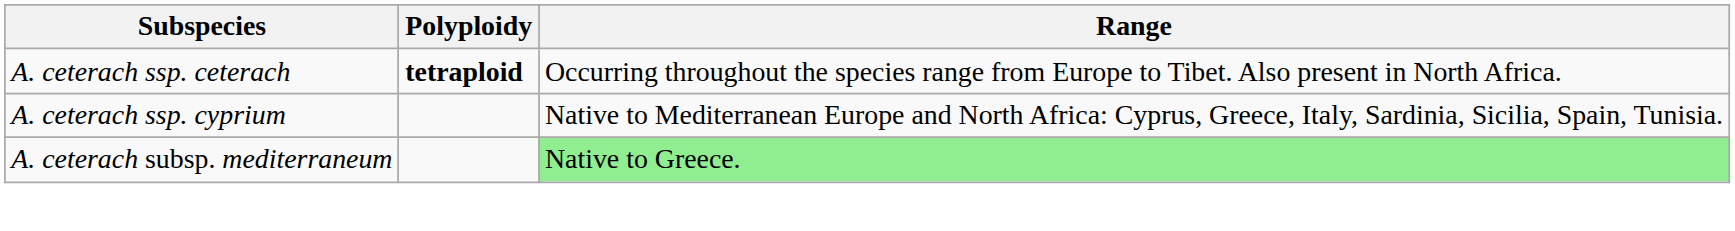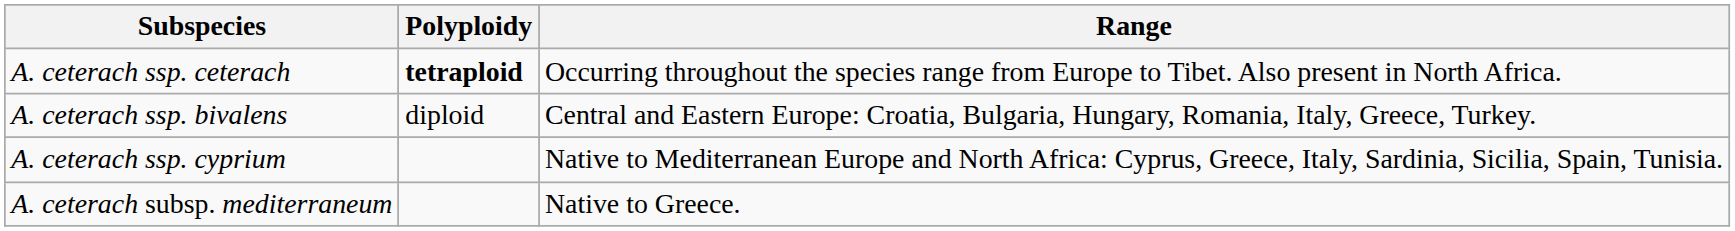 <table class="wikitable">
 <tr>
 <th>Subspecies</th>
 <th>Polyploidy</th>
 <th>Range</th>
 </tr>
 <tr>
 <td><em>A. ceterach ssp. ceterach</em></td>
 <td><strong>tetraploid</strong></td>
 <td>Occurring throughout the species range from Europe to Tibet. Also present in North Africa.</td>
 </tr>
 <tr>
+<td><em>A. ceterach ssp. bivalens</em></td>
+<td>diploid</td>
+<td>Central and Eastern Europe: Croatia, Bulgaria, Hungary, Romania, Italy, Greece, Turkey.</td>
+</tr>
+<tr>
 <td><em>A. ceterach ssp. cyprium</em></td>
 <td></td>
 <td>Native to Mediterranean Europe and North Africa: Cyprus, Greece, Italy, Sardinia, Sicilia, Spain, Tunisia.</td>
 </tr>
 <tr>
 <td><em>A. ceterach</em> subsp. <em>mediterraneum</em></td>
 <td></td>
-<td style="background: lightgreen;">Native to Greece.</td>
+<td>Native to Greece.</td>
 </tr>
 </table>
